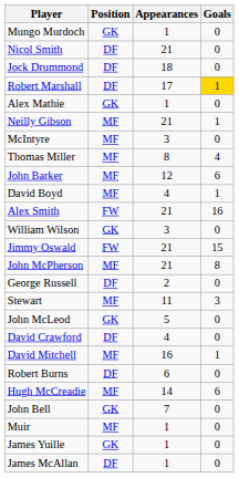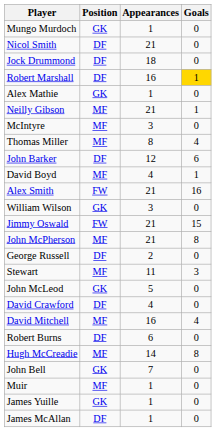 <table class="wikitable sortable" style="text-align: center;">
 <tr>
 <th>Player</th>
 <th>Position</th>
 <th>Appearances</th>
 <th>Goals</th>
 </tr>
 <tr>
 <td align="left"> Mungo Murdoch</td>
 <td><a href='#'>GK</a></td>
 <td>1</td>
 <td>0</td>
 </tr>
 <tr>
 <td align="left"> <a href='#'>Nicol Smith</a></td>
 <td><a href='#'>DF</a></td>
 <td>21</td>
 <td>0</td>
 </tr>
 <tr>
 <td align="left"> <a href='#'>Jock Drummond</a></td>
 <td><a href='#'>DF</a></td>
 <td>18</td>
 <td>0</td>
 </tr>
 <tr>
 <td align="left"> <a href='#'>Robert Marshall</a></td>
 <td><a href='#'>DF</a></td>
-<td>17</td>
+<td>16</td>
 <td style="background: gold;">1</td>
 </tr>
 <tr>
 <td align="left"> Alex Mathie</td>
 <td><a href='#'>GK</a></td>
 <td>1</td>
 <td>0</td>
 </tr>
 <tr>
 <td align="left"> <a href='#'>Neilly Gibson</a></td>
 <td><a href='#'>MF</a></td>
 <td>21</td>
 <td>1</td>
 </tr>
 <tr>
 <td align="left"> McIntyre</td>
 <td><a href='#'>MF</a></td>
 <td>3</td>
 <td>0</td>
 </tr>
 <tr>
 <td align="left"> Thomas Miller</td>
 <td><a href='#'>MF</a></td>
 <td>8</td>
 <td>4</td>
 </tr>
 <tr>
 <td align="left"> <a href='#'>John Barker</a></td>
-<td><a href='#'>MF</a></td>
+<td><a href='#'>DF</a></td>
 <td>12</td>
 <td>6</td>
 </tr>
 <tr>
 <td align="left"> David Boyd</td>
 <td><a href='#'>MF</a></td>
 <td>4</td>
 <td>1</td>
 </tr>
 <tr>
 <td align="left"> <a href='#'>Alex Smith</a></td>
 <td><a href='#'>FW</a></td>
 <td>21</td>
 <td>16</td>
 </tr>
 <tr>
 <td align="left"> William Wilson</td>
 <td><a href='#'>GK</a></td>
 <td>3</td>
 <td>0</td>
 </tr>
 <tr>
 <td align="left"> <a href='#'>Jimmy Oswald</a></td>
 <td><a href='#'>FW</a></td>
 <td>21</td>
 <td>15</td>
 </tr>
 <tr>
 <td align="left"> <a href='#'>John McPherson</a></td>
 <td><a href='#'>MF</a></td>
 <td>21</td>
 <td>8</td>
 </tr>
 <tr>
 <td align="left"> George Russell</td>
 <td><a href='#'>DF</a></td>
 <td>2</td>
 <td>0</td>
 </tr>
 <tr>
 <td align="left"> Stewart</td>
 <td><a href='#'>MF</a></td>
 <td>11</td>
 <td>3</td>
 </tr>
 <tr>
 <td align="left"> John McLeod</td>
 <td><a href='#'>GK</a></td>
 <td>5</td>
 <td>0</td>
 </tr>
 <tr>
 <td align="left"> <a href='#'>David Crawford</a></td>
 <td><a href='#'>DF</a></td>
 <td>4</td>
 <td>0</td>
 </tr>
 <tr>
 <td align="left"> <a href='#'>David Mitchell</a></td>
 <td><a href='#'>MF</a></td>
 <td>16</td>
-<td>1</td>
+<td>4</td>
 </tr>
 <tr>
 <td align="left"> Robert Burns</td>
 <td><a href='#'>DF</a></td>
 <td>6</td>
 <td>0</td>
 </tr>
 <tr>
 <td align="left"> <a href='#'>Hugh McCreadie</a></td>
 <td><a href='#'>MF</a></td>
 <td>14</td>
-<td>6</td>
+<td>8</td>
 </tr>
 <tr>
 <td align="left"> John Bell</td>
 <td><a href='#'>GK</a></td>
 <td>7</td>
 <td>0</td>
 </tr>
 <tr>
 <td align="left"> Muir</td>
 <td><a href='#'>MF</a></td>
 <td>1</td>
 <td>0</td>
 </tr>
 <tr>
 <td align="left"> James Yuille</td>
 <td><a href='#'>GK</a></td>
 <td>1</td>
 <td>0</td>
 </tr>
 <tr>
 <td align="left"> James McAllan</td>
 <td><a href='#'>DF</a></td>
 <td>1</td>
 <td>0</td>
 </tr>
 </table>
